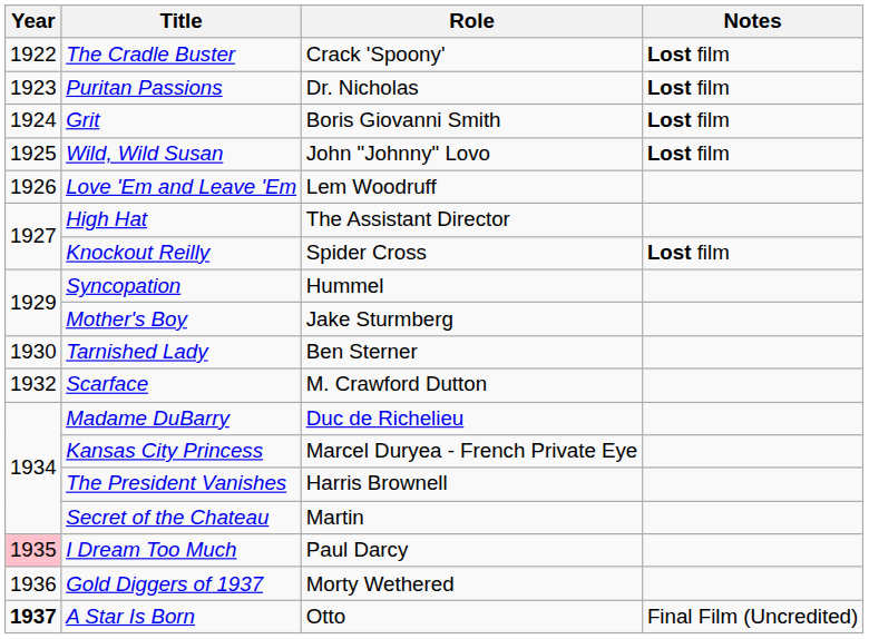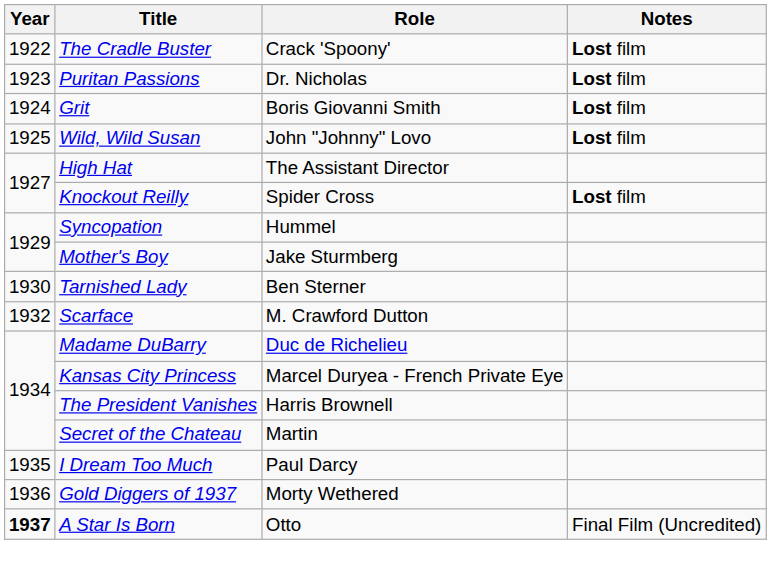 <table class="wikitable">
 <tr>
 <th>Year</th>
 <th>Title</th>
 <th>Role</th>
 <th>Notes</th>
 </tr>
 <tr>
 <td>1922</td>
 <td><em><a href='#'>The Cradle Buster</a></em></td>
 <td>Crack 'Spoony'</td>
 <td><strong>Lost</strong> film</td>
 </tr>
 <tr>
 <td>1923</td>
 <td><em><a href='#'>Puritan Passions</a></em></td>
 <td>Dr. Nicholas</td>
 <td><strong>Lost</strong> film</td>
 </tr>
 <tr>
 <td>1924</td>
 <td><em><a href='#'>Grit</a></em></td>
 <td>Boris Giovanni Smith</td>
 <td><strong>Lost</strong> film</td>
 </tr>
 <tr>
 <td>1925</td>
 <td><em><a href='#'>Wild, Wild Susan</a></em></td>
 <td>John "Johnny" Lovo</td>
 <td><strong>Lost</strong> film</td>
-</tr>
-<tr>
-<td>1926</td>
-<td><em><a href='#'>Love 'Em and Leave 'Em</a></em></td>
-<td>Lem Woodruff</td>
-<td></td>
 </tr>
 <tr>
 <td rowspan=2>1927</td>
 <td><em><a href='#'>High Hat</a></em></td>
 <td>The Assistant Director</td>
 <td></td>
 </tr>
 <tr>
 <td><em><a href='#'>Knockout Reilly</a></em></td>
 <td>Spider Cross</td>
 <td><strong>Lost</strong> film</td>
 </tr>
 <tr>
 <td rowspan=2>1929</td>
 <td><em><a href='#'>Syncopation</a></em></td>
 <td>Hummel</td>
 <td></td>
 </tr>
 <tr>
 <td><em><a href='#'>Mother's Boy</a></em></td>
 <td>Jake Sturmberg</td>
 <td></td>
 </tr>
 <tr>
 <td>1930</td>
 <td><em><a href='#'>Tarnished Lady</a></em></td>
 <td>Ben Sterner</td>
 <td></td>
 </tr>
 <tr>
 <td>1932</td>
 <td><em><a href='#'>Scarface</a></em></td>
 <td>M. Crawford Dutton</td>
 <td></td>
 </tr>
 <tr>
 <td rowspan=4>1934</td>
 <td><em><a href='#'>Madame DuBarry</a></em></td>
 <td><a href='#'>Duc de Richelieu</a></td>
 <td></td>
 </tr>
 <tr>
 <td><em><a href='#'>Kansas City Princess</a></em></td>
 <td>Marcel Duryea - French Private Eye</td>
 <td></td>
 </tr>
 <tr>
 <td><em><a href='#'>The President Vanishes</a></em></td>
 <td>Harris Brownell</td>
 <td></td>
 </tr>
 <tr>
 <td><em><a href='#'>Secret of the Chateau</a></em></td>
 <td>Martin</td>
 <td></td>
 </tr>
 <tr>
-<td style="background: pink;">1935</td>
+<td>1935</td>
 <td><em><a href='#'>I Dream Too Much</a></em></td>
 <td>Paul Darcy</td>
 <td></td>
 </tr>
 <tr>
 <td>1936</td>
 <td><em><a href='#'>Gold Diggers of 1937</a></em></td>
 <td>Morty Wethered</td>
 <td></td>
 </tr>
 <tr>
 <td><strong>1937</strong></td>
 <td><em><a href='#'>A Star Is Born</a></em></td>
 <td>Otto</td>
 <td>Final Film (Uncredited)</td>
 </tr>
 </table>
